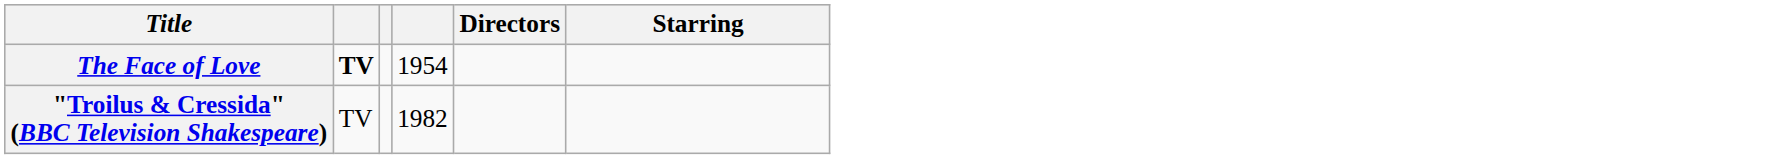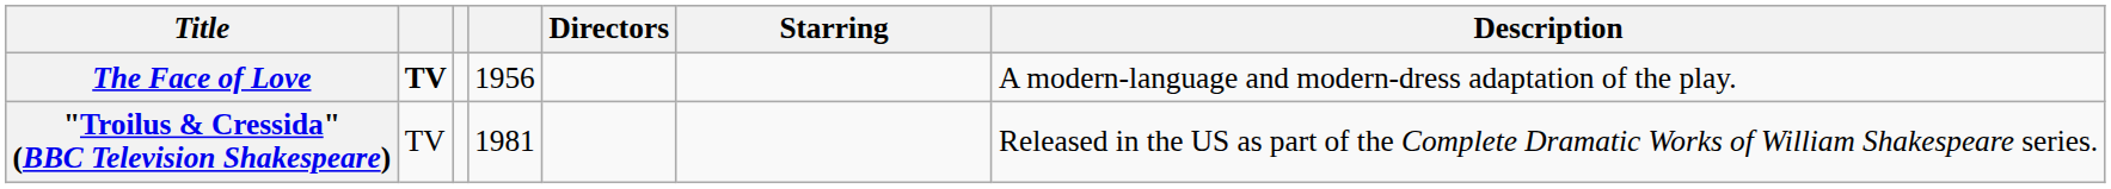 <table class="wikitable sortable">
 <tr>
 <th scope="col"><em>Title</em></th>
 <th scope="col"></th>
 <th scope="col"></th>
 <th scope="col"></th>
 <th scope="col" class="unsortable">Directors</th>
 <th scope="col" class="unsortable" style="min-width: 10em">Starring</th>
+<th scope="col" class="unsortable" style="min-width: 15em">Description</th>
 </tr>
 <tr>
 <th scope="row" style="white-space: nowrap"><em><a href='#'>The Face of Love</a></em></th>
 <td><strong>TV</strong></td>
 <td></td>
-<td>1954</td>
+<td>1956</td>
 <td></td>
 <td></td>
+<td>A modern-language and modern-dress adaptation of the play.</td>
 </tr>
 <tr>
 <th scope="row" style="white-space: nowrap">"<a href='#'>Troilus & Cressida</a>"<br>(<em><a href='#'>BBC Television Shakespeare</a></em>)</th>
 <td>TV</td>
 <td></td>
-<td>1982</td>
+<td>1981</td>
 <td></td>
 <td></td>
+<td>Released in the US as part of the <em>Complete Dramatic Works of William Shakespeare</em> series.</td>
 </tr>
 </table>
